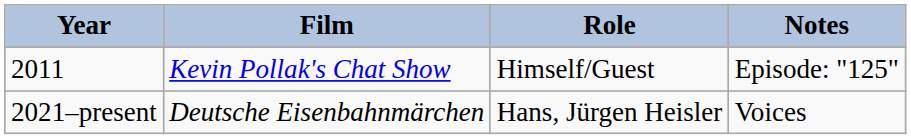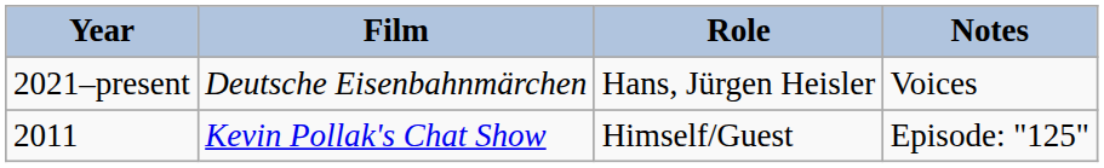 <table class="wikitable">
 <tr style="text-align:center;">
 <th style="background:#B0C4DE;">Year</th>
 <th style="background:#B0C4DE;">Film</th>
 <th style="background:#B0C4DE;">Role</th>
 <th style="background:#B0C4DE;">Notes</th>
 </tr>
 <tr>
+<td>2021–present</td>
+<td><em>Deutsche Eisenbahnmärchen</em></td>
+<td>Hans, Jürgen Heisler</td>
+<td>Voices</td>
+</tr>
+<tr>
 <td>2011</td>
 <td><em><a href='#'>Kevin Pollak's Chat Show</a></em></td>
 <td>Himself/Guest</td>
 <td>Episode: "125"</td>
 </tr>
-<tr>
-<td>2021–present</td>
-<td><em>Deutsche Eisenbahnmärchen</em></td>
-<td>Hans, Jürgen Heisler</td>
-<td>Voices</td>
-</tr>
 </table>
